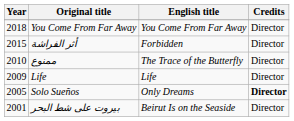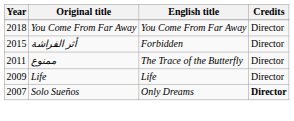 <table class="wikitable sortable">
 <tr>
 <th>Year</th>
 <th>Original title</th>
 <th>English title</th>
 <th>Credits</th>
 </tr>
 <tr>
 </tr>
 <tr>
 <td>2018</td>
 <td><em>You Come From Far Away</em></td>
 <td><em>You Come From Far Away</em></td>
 <td>Director</td>
 </tr>
 <tr>
 <td>2015</td>
 <td><em>أثر الفراشة</em></td>
 <td><em>Forbidden</em></td>
 <td>Director</td>
 </tr>
 <tr>
-<td>2010</td>
+<td>2011</td>
 <td><em>ممنوع</em></td>
 <td><em>The Trace of the Butterfly</em></td>
 <td>Director</td>
 </tr>
 <tr>
 <td>2009</td>
 <td><em>Life</em></td>
 <td><em>Life</em></td>
 <td>Director</td>
 </tr>
 <tr>
-<td>2005</td>
+<td>2007</td>
 <td><em>Solo Sueños</em></td>
 <td><em>Only Dreams</em></td>
 <td><strong>Director</strong></td>
 </tr>
-<tr>
-<td>2001</td>
-<td><em>بيروت على شط البحر</em></td>
-<td><em>Beirut Is on the Seaside</em></td>
-<td>Director</td>
-</tr>
 </table>
